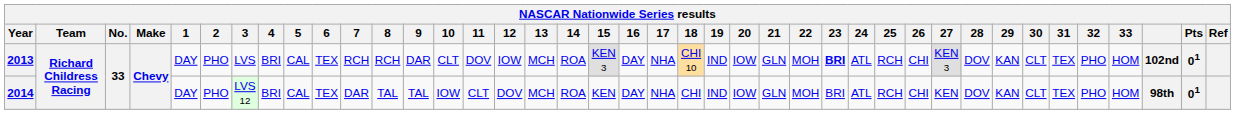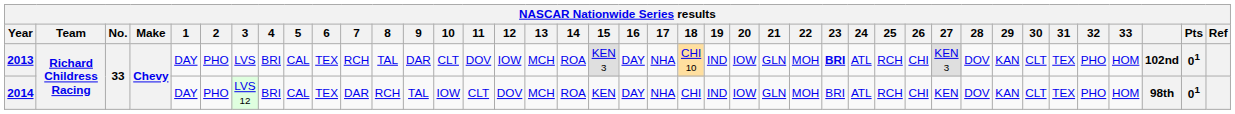 <table class="wikitable" style="text-align:center; font-size:75%">
 <tr>
 <th colspan=45><a href='#'>NASCAR Nationwide Series</a> results</th>
 </tr>
 <tr>
 <th>Year</th>
 <th>Team</th>
 <th>No.</th>
 <th>Make</th>
 <th>1</th>
 <th>2</th>
 <th>3</th>
 <th>4</th>
 <th>5</th>
 <th>6</th>
 <th>7</th>
 <th>8</th>
 <th>9</th>
 <th>10</th>
 <th>11</th>
 <th>12</th>
 <th>13</th>
 <th>14</th>
 <th>15</th>
 <th>16</th>
 <th>17</th>
 <th>18</th>
 <th>19</th>
 <th>20</th>
 <th>21</th>
 <th>22</th>
 <th>23</th>
 <th>24</th>
 <th>25</th>
 <th>26</th>
 <th>27</th>
 <th>28</th>
 <th>29</th>
 <th>30</th>
 <th>31</th>
 <th>32</th>
 <th>33</th>
 <th></th>
 <th>Pts</th>
 <th>Ref</th>
 </tr>
 <tr>
 <th><a href='#'>2013</a></th>
 <th rowspan=2><a href='#'>Richard Childress Racing</a></th>
 <th rowspan=2>33</th>
 <th rowspan=2><a href='#'>Chevy</a></th>
 <td><a href='#'>DAY</a></td>
 <td><a href='#'>PHO</a></td>
 <td><a href='#'>LVS</a></td>
 <td><a href='#'>BRI</a></td>
 <td><a href='#'>CAL</a></td>
 <td><a href='#'>TEX</a></td>
 <td><a href='#'>RCH</a></td>
-<td><a href='#'>RCH</a></td>
+<td><a href='#'>TAL</a></td>
 <td><a href='#'>DAR</a></td>
 <td><a href='#'>CLT</a></td>
 <td><a href='#'>DOV</a></td>
 <td><a href='#'>IOW</a></td>
 <td><a href='#'>MCH</a></td>
 <td><a href='#'>ROA</a></td>
 <td style="background:#DFDFDF;"><a href='#'>KEN</a><br><small>3</small></td>
 <td><a href='#'>DAY</a></td>
 <td><a href='#'>NHA</a></td>
 <td style="background:#FFDF9F;"><a href='#'>CHI</a><br><small>10</small></td>
 <td><a href='#'>IND</a></td>
 <td><a href='#'>IOW</a></td>
 <td><a href='#'>GLN</a></td>
 <td><a href='#'>MOH</a></td>
 <td><strong><a href='#'>BRI</a></strong></td>
 <td><a href='#'>ATL</a></td>
 <td><a href='#'>RCH</a></td>
 <td><a href='#'>CHI</a></td>
 <td style="background:#DFDFDF;"><a href='#'>KEN</a><br><small>3</small></td>
 <td><a href='#'>DOV</a></td>
 <td><a href='#'>KAN</a></td>
 <td><a href='#'>CLT</a></td>
 <td><a href='#'>TEX</a></td>
 <td><a href='#'>PHO</a></td>
 <td><a href='#'>HOM</a></td>
 <th>102nd</th>
 <th>0<sup>1</sup></th>
 <th></th>
 </tr>
 <tr>
 <th><a href='#'>2014</a></th>
 <td><a href='#'>DAY</a></td>
 <td><a href='#'>PHO</a></td>
 <td style="background:#DFFFDF;"><a href='#'>LVS</a><br><small>12</small></td>
 <td><a href='#'>BRI</a></td>
 <td><a href='#'>CAL</a></td>
 <td><a href='#'>TEX</a></td>
 <td><a href='#'>DAR</a></td>
-<td><a href='#'>TAL</a></td>
+<td><a href='#'>RCH</a></td>
 <td><a href='#'>TAL</a></td>
 <td><a href='#'>IOW</a></td>
 <td><a href='#'>CLT</a></td>
 <td><a href='#'>DOV</a></td>
 <td><a href='#'>MCH</a></td>
 <td><a href='#'>ROA</a></td>
 <td><a href='#'>KEN</a></td>
 <td><a href='#'>DAY</a></td>
 <td><a href='#'>NHA</a></td>
 <td><a href='#'>CHI</a></td>
 <td><a href='#'>IND</a></td>
 <td><a href='#'>IOW</a></td>
 <td><a href='#'>GLN</a></td>
 <td><a href='#'>MOH</a></td>
 <td><a href='#'>BRI</a></td>
 <td><a href='#'>ATL</a></td>
 <td><a href='#'>RCH</a></td>
 <td><a href='#'>CHI</a></td>
 <td><a href='#'>KEN</a></td>
 <td><a href='#'>DOV</a></td>
 <td><a href='#'>KAN</a></td>
 <td><a href='#'>CLT</a></td>
 <td><a href='#'>TEX</a></td>
 <td><a href='#'>PHO</a></td>
 <td><a href='#'>HOM</a></td>
 <th>98th</th>
 <th>0<sup>1</sup></th>
 <th></th>
 </tr>
 </table>
